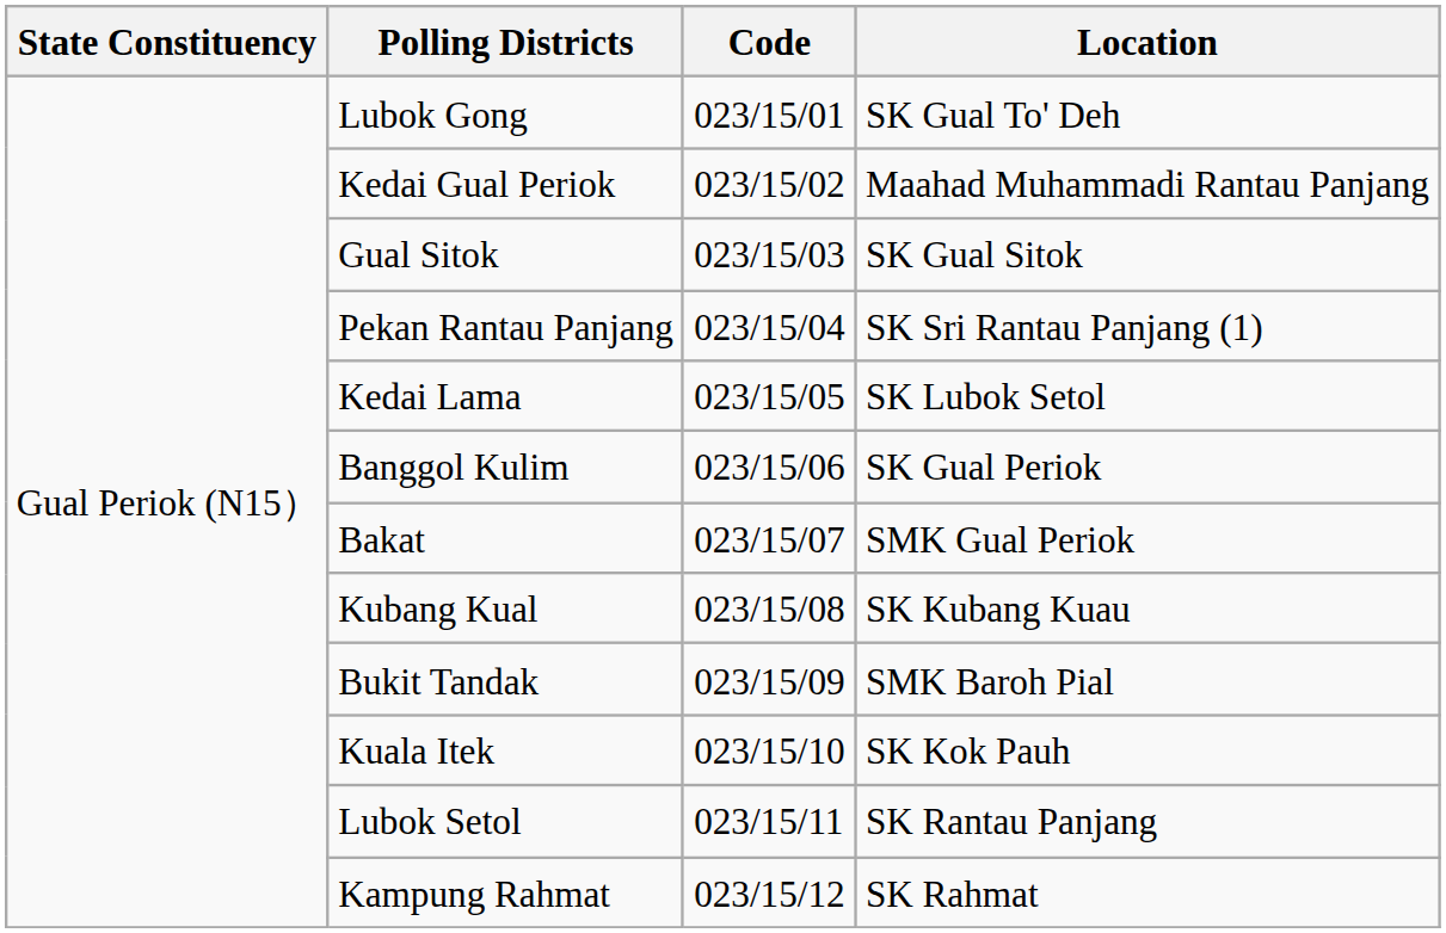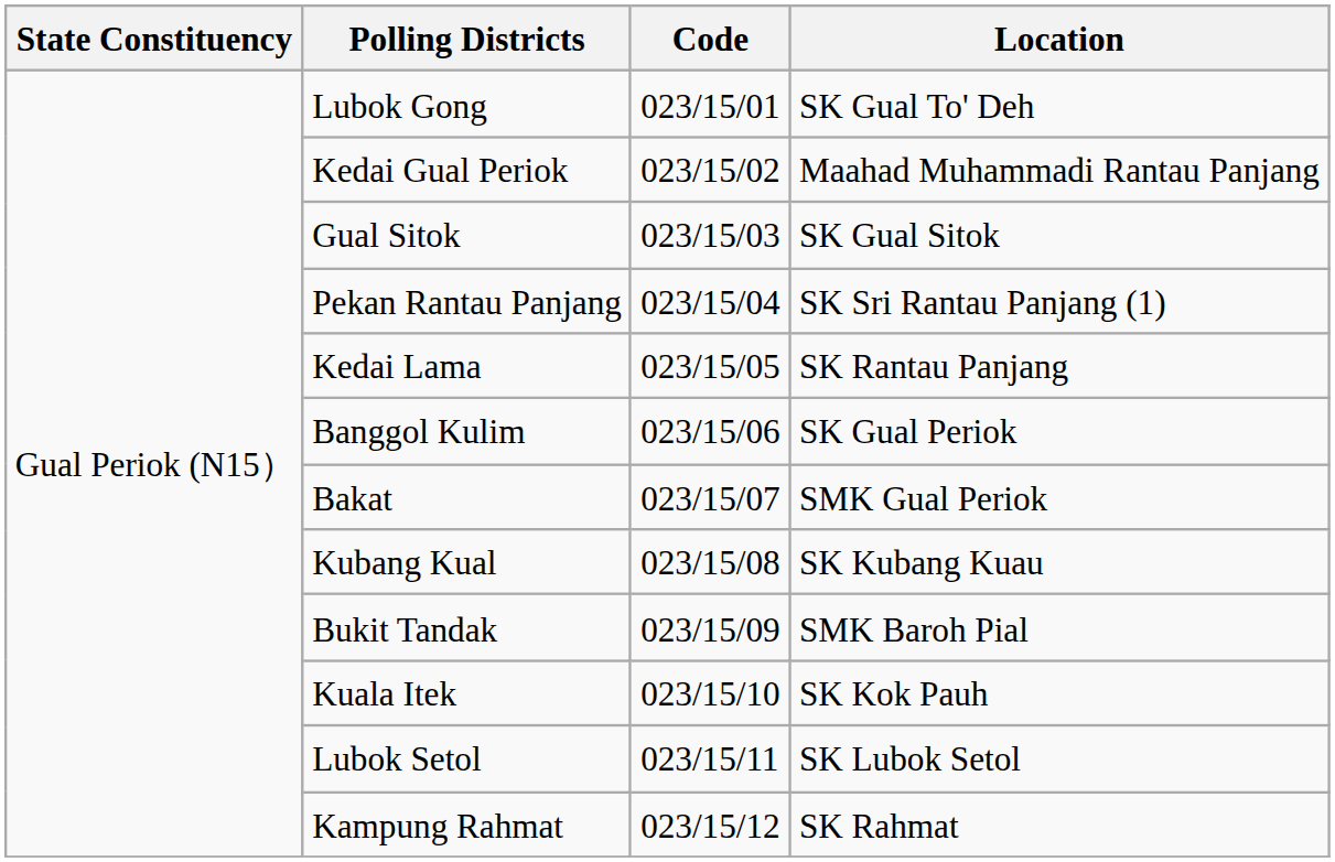 <table class="wikitable sortable mw-collapsible">
 <tr>
 <th><small>State Constituency</small></th>
 <th><small>Polling Districts</small></th>
 <th><small>Code</small></th>
 <th><small>Location</small></th>
 </tr>
 <tr>
 <td rowspan="12"><small>Gual Periok (N15）</small></td>
 <td><small>Lubok Gong</small></td>
 <td><small>023/15/01</small></td>
 <td><small>SK Gual To' Deh</small></td>
 </tr>
 <tr>
 <td><small>Kedai Gual Periok</small></td>
 <td><small>023/15/02</small></td>
 <td><small>Maahad Muhammadi Rantau Panjang</small></td>
 </tr>
 <tr>
 <td><small>Gual Sitok</small></td>
 <td><small>023/15/03</small></td>
 <td><small>SK Gual Sitok</small></td>
 </tr>
 <tr>
 <td><small>Pekan Rantau Panjang</small></td>
 <td><small>023/15/04</small></td>
 <td><small>SK Sri Rantau Panjang (1)</small></td>
 </tr>
 <tr>
 <td><small>Kedai Lama</small></td>
 <td><small>023/15/05</small></td>
-<td><small>SK Lubok Setol</small></td>
+<td><small>SK Rantau Panjang</small></td>
 </tr>
 <tr>
 <td><small>Banggol Kulim</small></td>
 <td><small>023/15/06</small></td>
 <td><small>SK Gual Periok</small></td>
 </tr>
 <tr>
 <td><small>Bakat</small></td>
 <td><small>023/15/07</small></td>
 <td><small>SMK Gual Periok</small></td>
 </tr>
 <tr>
 <td><small>Kubang Kual</small></td>
 <td><small>023/15/08</small></td>
 <td><small>SK Kubang Kuau</small></td>
 </tr>
 <tr>
 <td><small>Bukit Tandak</small></td>
 <td><small>023/15/09</small></td>
 <td><small>SMK Baroh Pial</small></td>
 </tr>
 <tr>
 <td><small>Kuala Itek</small></td>
 <td><small>023/15/10</small></td>
 <td><small>SK Kok Pauh</small></td>
 </tr>
 <tr>
 <td><small>Lubok Setol</small></td>
 <td><small>023/15/11</small></td>
-<td><small>SK Rantau Panjang</small></td>
+<td><small>SK Lubok Setol</small></td>
 </tr>
 <tr>
 <td><small>Kampung Rahmat</small></td>
 <td><small>023/15/12</small></td>
 <td><small>SK Rahmat</small></td>
 </tr>
 </table>
